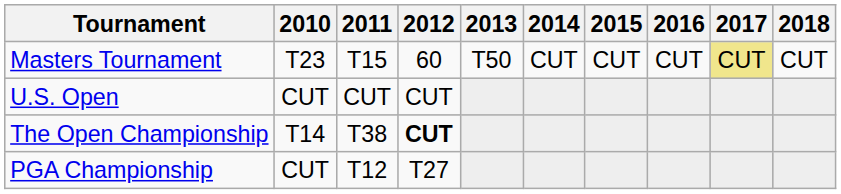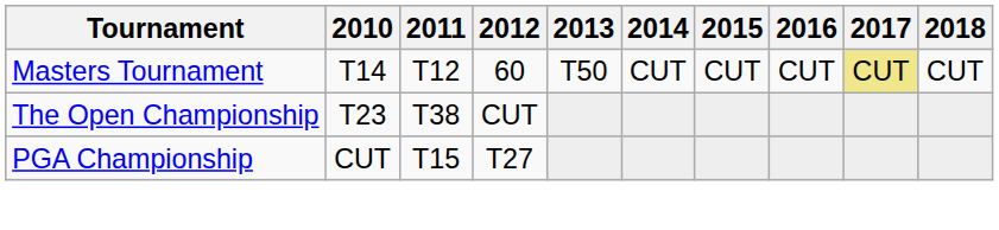 <table class="wikitable" style="font-size:95%;text-align:center;">
 <tr>
 <th>Tournament</th>
 <th>2010</th>
 <th>2011</th>
 <th>2012</th>
 <th>2013</th>
 <th>2014</th>
 <th>2015</th>
 <th>2016</th>
 <th>2017</th>
 <th>2018</th>
 </tr>
 <tr>
 <td align=left><a href='#'>Masters Tournament</a></td>
-<td>T23</td>
-<td>T15</td>
+<td>T14</td>
+<td>T12</td>
 <td>60</td>
 <td>T50</td>
 <td>CUT</td>
 <td>CUT</td>
 <td>CUT</td>
 <td style="background: khaki;">CUT</td>
 <td>CUT</td>
 </tr>
 <tr>
-<td align=left><a href='#'>U.S. Open</a></td>
+<td align=left><a href='#'>The Open Championship</a></td>
+<td>T23</td>
+<td>T38</td>
 <td>CUT</td>
-<td>CUT</td>
-<td>CUT</td>
-<td style="background:#eeeeee;"></td>
-<td style="background:#eeeeee;"></td>
-<td style="background:#eeeeee;"></td>
-<td style="background:#eeeeee;"></td>
-<td style="background:#eeeeee;"></td>
-<td style="background:#eeeeee;"></td>
-</tr>
-<tr>
-<td align=left><a href='#'>The Open Championship</a></td>
-<td>T14</td>
-<td>T38</td>
-<td><strong>CUT</strong></td>
 <td style="background:#eeeeee;"></td>
 <td style="background:#eeeeee;"></td>
 <td style="background:#eeeeee;"></td>
 <td style="background:#eeeeee;"></td>
 <td style="background:#eeeeee;"></td>
 <td style="background:#eeeeee;"></td>
 </tr>
 <tr>
 <td align=left><a href='#'>PGA Championship</a></td>
 <td>CUT</td>
-<td>T12</td>
+<td>T15</td>
 <td>T27</td>
 <td style="background:#eeeeee;"></td>
 <td style="background:#eeeeee;"></td>
 <td style="background:#eeeeee;"></td>
 <td style="background:#eeeeee;"></td>
 <td style="background:#eeeeee;"></td>
 <td style="background:#eeeeee;"></td>
 </tr>
 </table>
